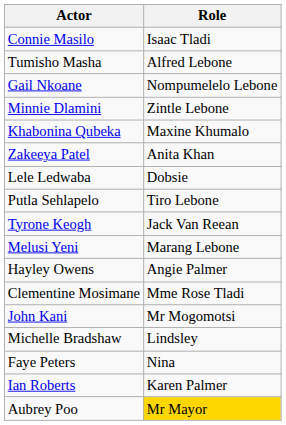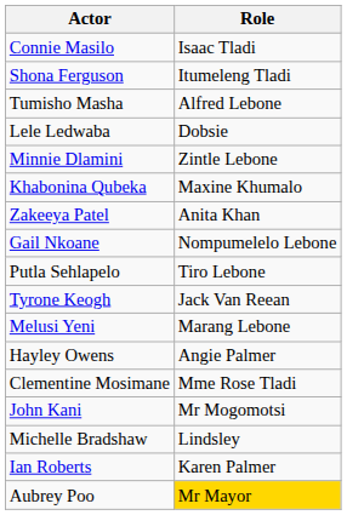 <table class="wikitable">
 <tr>
 <th>Actor</th>
 <th>Role</th>
 </tr>
 <tr>
 <td><a href='#'>Connie Masilo</a></td>
 <td>Isaac Tladi</td>
 </tr>
 <tr>
+<td><a href='#'>Shona Ferguson</a></td>
+<td>Itumeleng Tladi</td>
+</tr>
+<tr>
 <td>Tumisho Masha</td>
 <td>Alfred Lebone</td>
 </tr>
 <tr>
-<td><a href='#'>Gail Nkoane</a></td>
-<td>Nompumelelo Lebone</td>
+<td>Lele Ledwaba</td>
+<td>Dobsie</td>
 </tr>
 <tr>
 <td><a href='#'>Minnie Dlamini</a></td>
 <td>Zintle Lebone</td>
 </tr>
 <tr>
 <td><a href='#'>Khabonina Qubeka</a></td>
 <td>Maxine Khumalo</td>
 </tr>
 <tr>
 <td><a href='#'>Zakeeya Patel</a></td>
 <td>Anita Khan</td>
 </tr>
 <tr>
-<td>Lele Ledwaba</td>
-<td>Dobsie</td>
+<td><a href='#'>Gail Nkoane</a></td>
+<td>Nompumelelo Lebone</td>
 </tr>
 <tr>
 <td>Putla Sehlapelo</td>
 <td>Tiro Lebone</td>
 </tr>
 <tr>
 <td><a href='#'>Tyrone Keogh</a></td>
 <td>Jack Van Reean</td>
 </tr>
 <tr>
 <td><a href='#'>Melusi Yeni</a></td>
 <td>Marang Lebone</td>
 </tr>
 <tr>
 <td>Hayley Owens</td>
 <td>Angie Palmer</td>
 </tr>
 <tr>
 <td>Clementine Mosimane</td>
 <td>Mme Rose Tladi</td>
 </tr>
 <tr>
 <td><a href='#'>John Kani</a></td>
 <td>Mr Mogomotsi</td>
 </tr>
 <tr>
 <td>Michelle Bradshaw</td>
 <td>Lindsley</td>
 </tr>
 <tr>
-<td>Faye Peters</td>
-<td>Nina</td>
-</tr>
-<tr>
 <td><a href='#'>Ian Roberts</a></td>
 <td>Karen Palmer</td>
 </tr>
 <tr>
 <td>Aubrey Poo</td>
 <td style="background: gold;">Mr Mayor</td>
 </tr>
 </table>
